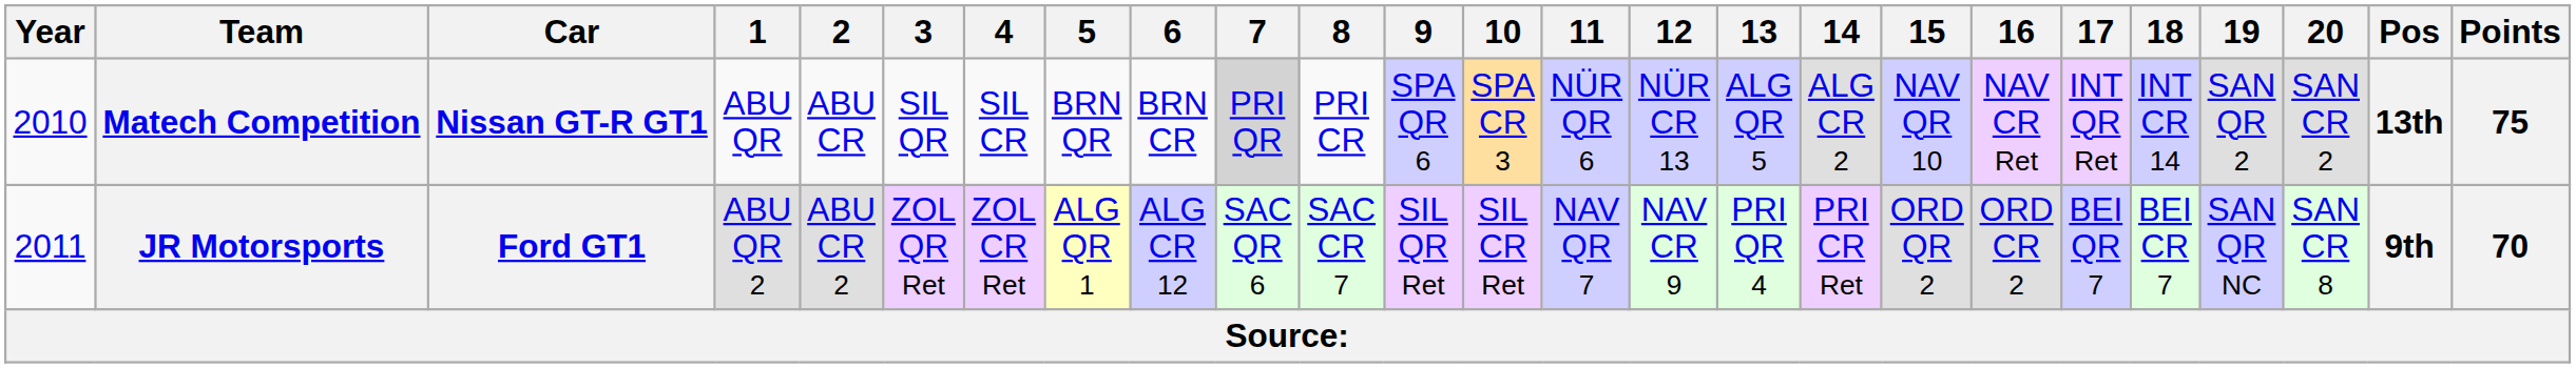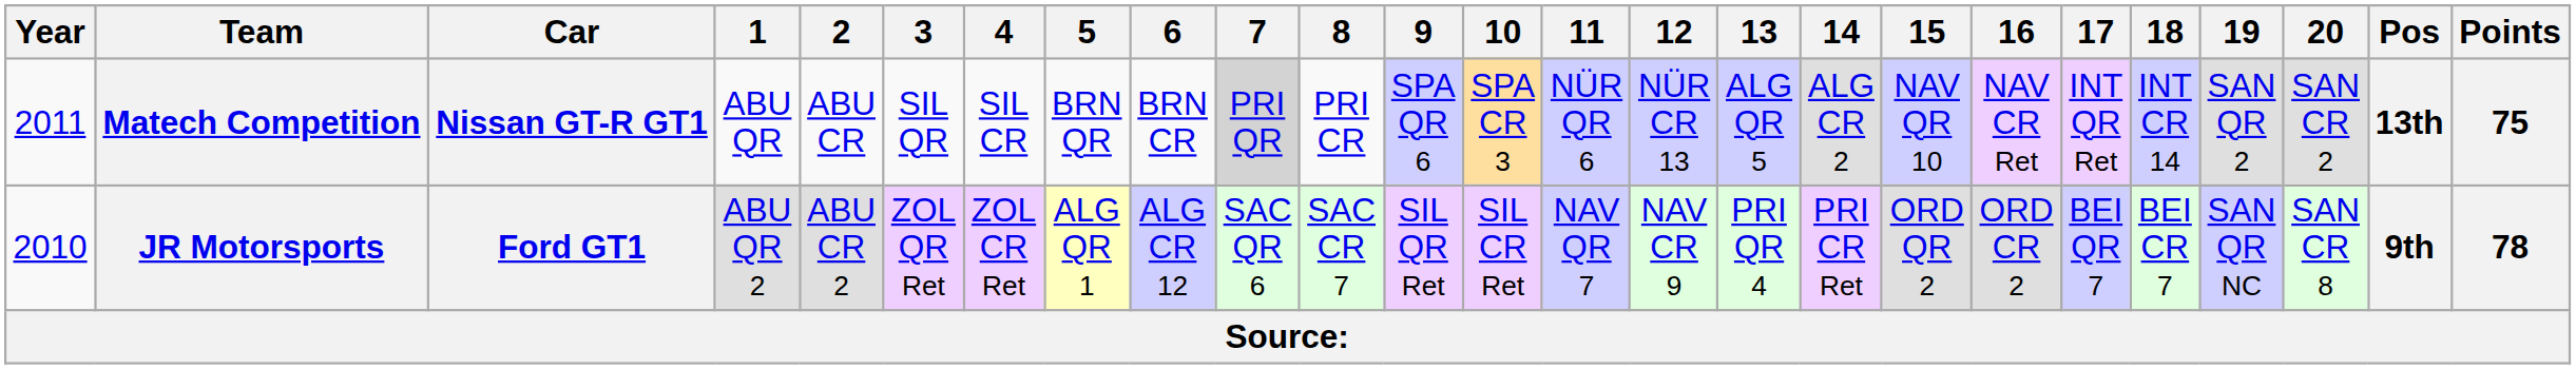 <table class="wikitable" border="1" style="text-align:center; font-size:90%;">
 <tr>
 <th>Year</th>
 <th>Team</th>
 <th>Car</th>
 <th>1</th>
 <th>2</th>
 <th>3</th>
 <th>4</th>
 <th>5</th>
 <th>6</th>
 <th>7</th>
 <th>8</th>
 <th>9</th>
 <th>10</th>
 <th>11</th>
 <th>12</th>
 <th>13</th>
 <th>14</th>
 <th>15</th>
 <th>16</th>
 <th>17</th>
 <th>18</th>
 <th>19</th>
 <th>20</th>
 <th>Pos</th>
 <th>Points</th>
 </tr>
 <tr>
-<td><a href='#'>2010</a></td>
+<td><a href='#'>2011</a></td>
 <th><a href='#'>Matech Competition</a></th>
 <th><a href='#'>Nissan GT-R GT1</a></th>
 <td><a href='#'>ABU<br>QR</a></td>
 <td><a href='#'>ABU<br>CR</a></td>
 <td><a href='#'>SIL<br>QR</a></td>
 <td><a href='#'>SIL<br>CR</a></td>
 <td><a href='#'>BRN<br>QR</a></td>
 <td><a href='#'>BRN<br>CR</a></td>
 <td style="background: lightgrey;"><a href='#'>PRI<br>QR</a></td>
 <td><a href='#'>PRI<br>CR</a></td>
 <td style="background:#CFCFFF;"><a href='#'>SPA<br>QR</a><br><small>6<br></small></td>
 <td style="background:#FFDF9F;"><a href='#'>SPA<br>CR</a><br><small>3<br></small></td>
 <td style="background:#CFCFFF;"><a href='#'>NÜR<br>QR</a><br><small>6<br></small></td>
 <td style="background:#CFCFFF;"><a href='#'>NÜR<br>CR</a><br><small>13<br></small></td>
 <td style="background:#CFCFFF;"><a href='#'>ALG<br>QR</a><br><small>5<br></small></td>
 <td style="background:#DFDFDF;"><a href='#'>ALG<br>CR</a><br><small>2<br></small></td>
 <td style="background:#CFCFFF;"><a href='#'>NAV<br>QR</a><br><small>10<br></small></td>
 <td style="background:#EFCFFF;"><a href='#'>NAV<br>CR</a><br><small>Ret<br></small></td>
 <td style="background:#EFCFFF;"><a href='#'>INT<br>QR</a><br><small>Ret<br></small></td>
 <td style="background:#CFCFFF;"><a href='#'>INT<br>CR</a><br><small>14<br></small></td>
 <td style="background:#DFDFDF;"><a href='#'>SAN<br>QR</a><br><small>2<br></small></td>
 <td style="background:#DFDFDF;"><a href='#'>SAN<br>CR</a><br><small>2<br></small></td>
 <th>13th</th>
 <th>75</th>
 </tr>
 <tr>
-<td><a href='#'>2011</a></td>
+<td><a href='#'>2010</a></td>
 <th><a href='#'>JR Motorsports</a></th>
 <th><a href='#'>Ford GT1</a></th>
 <td style="background:#DFDFDF;"><a href='#'>ABU<br>QR</a><br><small>2<br></small></td>
 <td style="background:#DFDFDF;"><a href='#'>ABU<br>CR</a><br><small>2<br></small></td>
 <td style="background:#EFCFFF;"><a href='#'>ZOL<br>QR</a><br><small>Ret<br></small></td>
 <td style="background:#EFCFFF;"><a href='#'>ZOL<br>CR</a><br><small>Ret<br></small></td>
 <td style="background:#FFFFBF;"><a href='#'>ALG<br>QR</a><br><small>1<br></small></td>
 <td style="background:#CFCFFF;"><a href='#'>ALG<br>CR</a><br><small>12<br></small></td>
 <td style="background:#DFFFDF;"><a href='#'>SAC<br>QR</a><br><small>6<br></small></td>
 <td style="background:#DFFFDF;"><a href='#'>SAC<br>CR</a><br><small>7<br></small></td>
 <td style="background:#EFCFFF;"><a href='#'>SIL<br>QR</a><br><small>Ret<br></small></td>
 <td style="background:#EFCFFF;"><a href='#'>SIL<br>CR</a><br><small>Ret<br></small></td>
 <td style="background:#CFCFFF;"><a href='#'>NAV<br>QR</a><br><small>7<br></small></td>
 <td style="background:#DFFFDF;"><a href='#'>NAV<br>CR</a><br><small>9<br></small></td>
 <td style="background:#DFFFDF;"><a href='#'>PRI<br>QR</a><br><small>4<br></small></td>
 <td style="background:#EFCFFF;"><a href='#'>PRI<br>CR</a><br><small>Ret<br></small></td>
 <td style="background:#DFDFDF;"><a href='#'>ORD<br>QR</a><br><small>2<br></small></td>
 <td style="background:#DFDFDF;"><a href='#'>ORD<br>CR</a><br><small>2<br></small></td>
 <td style="background:#CFCFFF;"><a href='#'>BEI<br>QR</a><br><small>7<br></small></td>
 <td style="background:#DFFFDF;"><a href='#'>BEI<br>CR</a><br><small>7<br></small></td>
 <td style="background:#CFCFFF;"><a href='#'>SAN<br>QR</a><br><small>NC<br></small></td>
 <td style="background:#DFFFDF;"><a href='#'>SAN<br>CR</a><br><small>8<br></small></td>
 <th>9th</th>
-<th>70</th>
+<th>78</th>
 </tr>
 <tr>
 <th colspan="25">Source:</th>
 </tr>
 </table>
